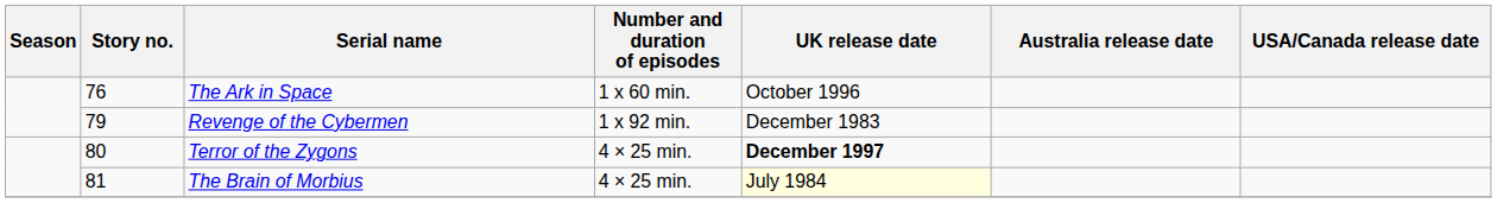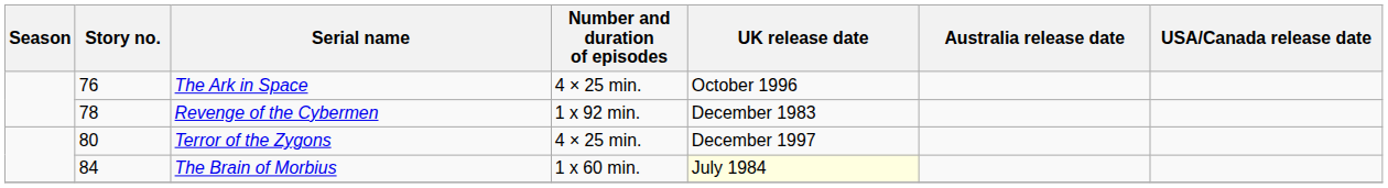 <table class="wikitable sortable" style="width:100%;">
 <tr>
 <th style="width:4%;">Season</th>
 <th style="width:7%;">Story no.</th>
 <th style="width:28%;">Serial name</th>
 <th style="width:10%;">Number and duration<br>of episodes</th>
 <th style="width:17%;">UK release date</th>
 <th style="width:17%;">Australia  release date</th>
 <th style="width:17%;">USA/Canada release date</th>
 </tr>
 <tr>
 <td rowspan="2"></td>
 <td>76</td>
 <td><em><a href='#'>The Ark in Space</a></em></td>
-<td>1 x 60 min.</td>
+<td>4 × 25 min.</td>
 <td data-sort-value="1996-10">October 1996</td>
 <td></td>
 <td></td>
 </tr>
 <tr>
-<td>79</td>
+<td>78</td>
 <td><em><a href='#'>Revenge of the Cybermen</a></em> </td>
 <td>1 x 92 min.</td>
 <td data-sort-value="1983-12">December 1983</td>
 <td></td>
 <td></td>
 </tr>
 <tr>
 <td rowspan="2"></td>
 <td>80</td>
 <td><em><a href='#'>Terror of the Zygons</a></em></td>
 <td>4 × 25 min.</td>
-<td data-sort-value="1997-12"><strong>December 1997</strong></td>
+<td data-sort-value="1997-12">December 1997</td>
 <td></td>
 <td></td>
 </tr>
 <tr>
-<td>81</td>
+<td>84</td>
 <td><em><a href='#'>The Brain of Morbius</a></em> </td>
-<td>4 × 25 min.</td>
+<td>1 x 60 min.</td>
 <td data-sort-value="1984-07" style="background: lightyellow;">July 1984</td>
 <td></td>
 <td></td>
 </tr>
 <tr>
 </tr>
 </table>
